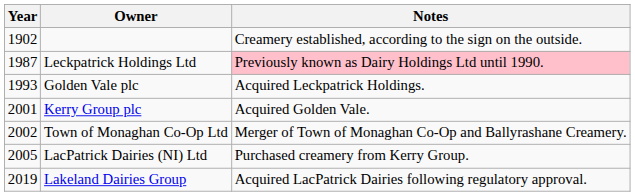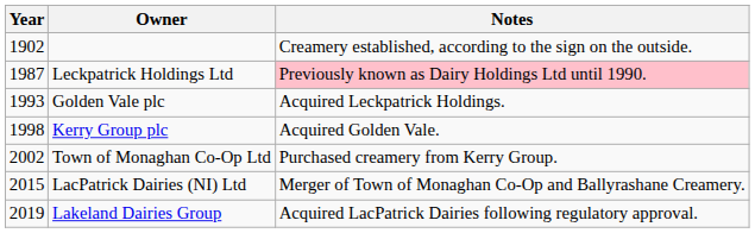 <table class="wikitable">
 <tr>
 <th>Year</th>
 <th>Owner</th>
 <th>Notes</th>
 </tr>
 <tr>
 <td>1902</td>
 <td></td>
 <td>Creamery established, according to the sign on the outside.</td>
 </tr>
 <tr>
 <td>1987</td>
 <td>Leckpatrick Holdings Ltd</td>
 <td style="background: pink;">Previously known as Dairy Holdings Ltd until 1990.</td>
 </tr>
 <tr>
 <td>1993</td>
 <td>Golden Vale plc</td>
 <td>Acquired Leckpatrick Holdings.</td>
 </tr>
 <tr>
-<td>2001</td>
+<td>1998</td>
 <td><a href='#'>Kerry Group plc</a></td>
 <td>Acquired Golden Vale.</td>
 </tr>
 <tr>
 <td>2002</td>
 <td>Town of Monaghan Co-Op Ltd</td>
-<td>Merger of Town of Monaghan Co-Op and Ballyrashane Creamery.</td>
+<td>Purchased creamery from Kerry Group.</td>
 </tr>
 <tr>
-<td>2005</td>
+<td>2015</td>
 <td>LacPatrick Dairies (NI) Ltd</td>
-<td>Purchased creamery from Kerry Group.</td>
+<td>Merger of Town of Monaghan Co-Op and Ballyrashane Creamery.</td>
 </tr>
 <tr>
 <td>2019</td>
 <td><a href='#'>Lakeland Dairies Group</a></td>
 <td>Acquired LacPatrick Dairies following regulatory approval.</td>
 </tr>
 </table>
